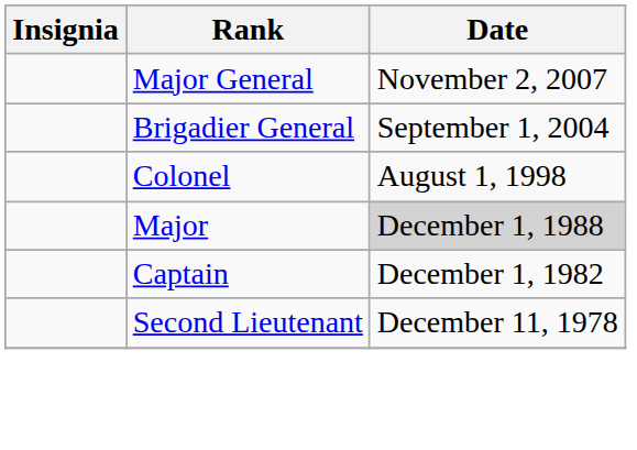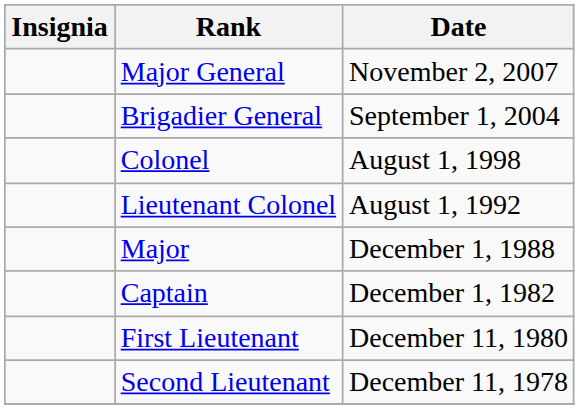 <table class="wikitable">
 <tr>
 <th>Insignia</th>
 <th>Rank</th>
 <th>Date</th>
 </tr>
 <tr>
 <td></td>
 <td><a href='#'>Major General</a></td>
 <td>November 2, 2007</td>
 </tr>
 <tr>
 <td></td>
 <td><a href='#'>Brigadier General</a></td>
 <td>September 1, 2004</td>
 </tr>
 <tr>
 <td></td>
 <td><a href='#'>Colonel</a></td>
 <td>August 1, 1998</td>
 </tr>
 <tr>
 <td></td>
+<td><a href='#'>Lieutenant Colonel</a></td>
+<td>August 1, 1992</td>
+</tr>
+<tr>
+<td></td>
 <td><a href='#'>Major</a></td>
-<td style="background: lightgrey;">December 1, 1988</td>
+<td>December 1, 1988</td>
 </tr>
 <tr>
 <td></td>
 <td><a href='#'>Captain</a></td>
 <td>December 1, 1982</td>
+</tr>
+<tr>
+<td></td>
+<td><a href='#'>First Lieutenant</a></td>
+<td>December 11, 1980</td>
 </tr>
 <tr>
 <td></td>
 <td><a href='#'>Second Lieutenant</a></td>
 <td>December 11, 1978</td>
 </tr>
 <tr>
 </tr>
 </table>
